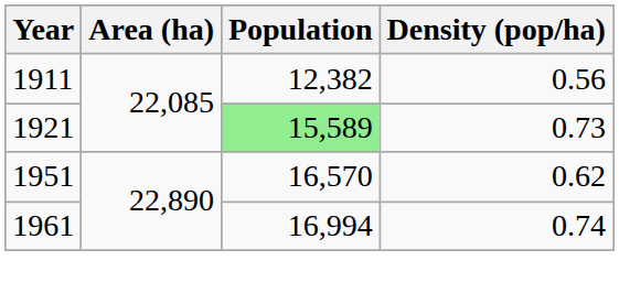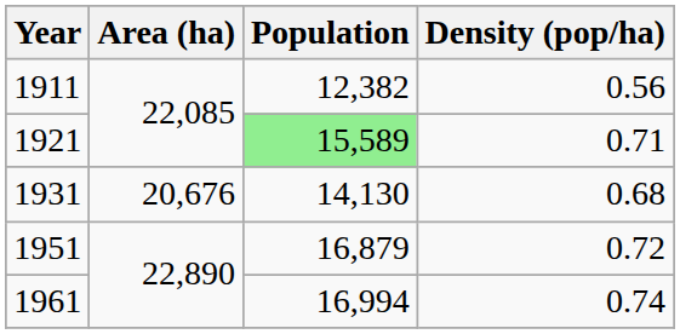 <table class="wikitable">
 <tr>
 <th>Year</th>
 <th>Area (ha)</th>
 <th>Population</th>
 <th>Density (pop/ha)</th>
 </tr>
 <tr>
 <td>1911</td>
 <td style="text-align:right;" rowspan="2">22,085</td>
 <td style="text-align:right;">12,382</td>
 <td style="text-align:right;">0.56</td>
 </tr>
 <tr>
 <td>1921</td>
 <td style="background: lightgreen; text-align:right;">15,589</td>
-<td style="text-align:right;">0.73</td>
+<td style="text-align:right;">0.71</td>
+</tr>
+<tr>
+<td>1931</td>
+<td style="text-align:right;">20,676</td>
+<td style="text-align:right;">14,130</td>
+<td style="text-align:right;">0.68</td>
 </tr>
 <tr>
 <td>1951</td>
 <td style="text-align:right;" rowspan="2">22,890</td>
-<td style="text-align:right;">16,570</td>
-<td style="text-align:right;">0.62</td>
+<td style="text-align:right;">16,879</td>
+<td style="text-align:right;">0.72</td>
 </tr>
 <tr>
 <td>1961</td>
 <td style="text-align:right;">16,994</td>
 <td style="text-align:right;">0.74</td>
 </tr>
 </table>
